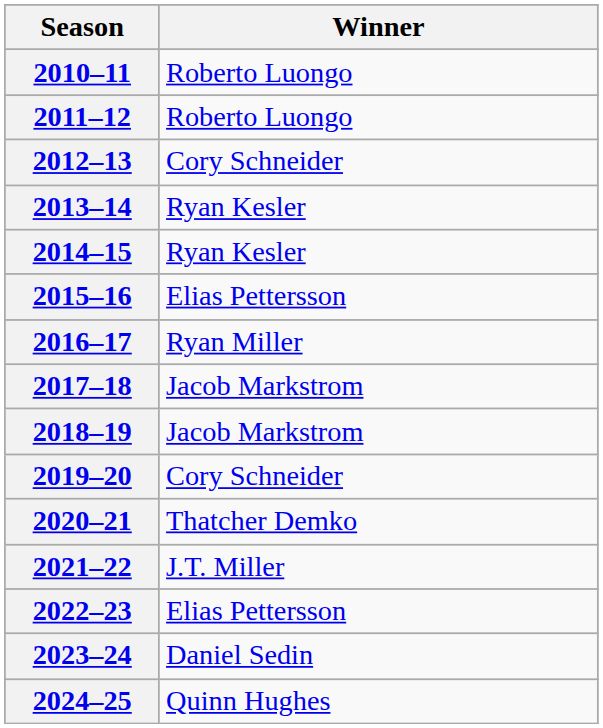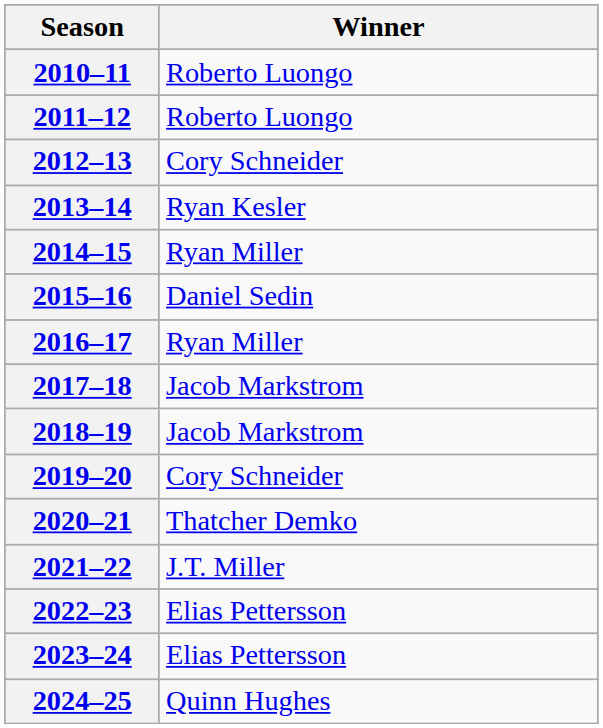 <table class="wikitable">
 <tr>
 <th scope="col" style="width:5em">Season</th>
 <th scope="col" style="width:15em">Winner</th>
 </tr>
 <tr>
 <th scope="row"><a href='#'>2010–11</a></th>
 <td><a href='#'>Roberto Luongo</a></td>
 </tr>
 <tr>
 <th scope="row"><a href='#'>2011–12</a></th>
 <td><a href='#'>Roberto Luongo</a></td>
 </tr>
 <tr>
 <th scope="row"><a href='#'>2012–13</a></th>
 <td><a href='#'>Cory Schneider</a></td>
 </tr>
 <tr>
 <th scope="row"><a href='#'>2013–14</a></th>
 <td><a href='#'>Ryan Kesler</a></td>
 </tr>
 <tr>
 <th scope="row"><a href='#'>2014–15</a></th>
-<td><a href='#'>Ryan Kesler</a></td>
+<td><a href='#'>Ryan Miller</a></td>
 </tr>
 <tr>
 <th scope="row"><a href='#'>2015–16</a></th>
-<td><a href='#'>Elias Pettersson</a></td>
+<td><a href='#'>Daniel Sedin</a></td>
 </tr>
 <tr>
 <th scope="row"><a href='#'>2016–17</a></th>
 <td><a href='#'>Ryan Miller</a></td>
 </tr>
 <tr>
 <th scope="row"><a href='#'>2017–18</a></th>
 <td><a href='#'>Jacob Markstrom</a></td>
 </tr>
 <tr>
 <th scope="row"><a href='#'>2018–19</a></th>
 <td><a href='#'>Jacob Markstrom</a></td>
 </tr>
 <tr>
 <th scope="row"><a href='#'>2019–20</a></th>
 <td><a href='#'>Cory Schneider</a></td>
 </tr>
 <tr>
 <th scope="row"><a href='#'>2020–21</a></th>
 <td><a href='#'>Thatcher Demko</a></td>
 </tr>
 <tr>
 <th scope="row"><a href='#'>2021–22</a></th>
 <td><a href='#'>J.T. Miller</a></td>
 </tr>
 <tr>
 <th scope="row"><a href='#'>2022–23</a></th>
 <td><a href='#'>Elias Pettersson</a></td>
 </tr>
 <tr>
 <th scope="row"><a href='#'>2023–24</a></th>
-<td><a href='#'>Daniel Sedin</a></td>
+<td><a href='#'>Elias Pettersson</a></td>
 </tr>
 <tr>
 <th scope="row"><a href='#'>2024–25</a></th>
 <td><a href='#'>Quinn Hughes</a></td>
 </tr>
 </table>
